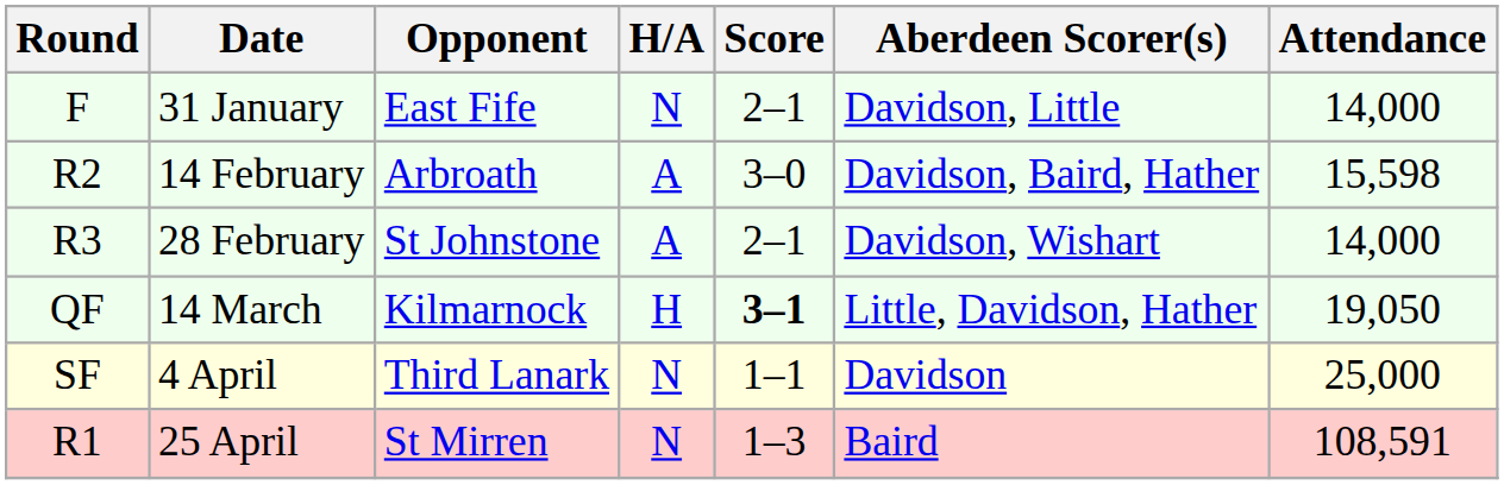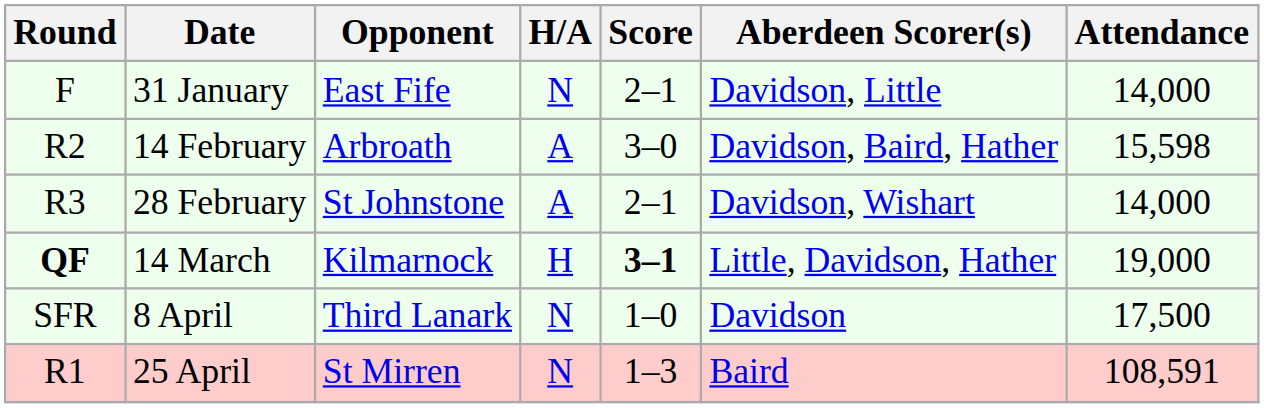 <table class="wikitable" style="text-align:center">
 <tr>
 <th>Round</th>
 <th>Date</th>
 <th>Opponent</th>
 <th>H/A</th>
 <th>Score</th>
 <th>Aberdeen Scorer(s)</th>
 <th>Attendance</th>
 </tr>
 <tr bgcolor=#EEFFEE>
 <td>F</td>
 <td align=left>31 January</td>
 <td align=left><a href='#'>East Fife</a></td>
 <td><a href='#'>N</a></td>
 <td>2–1</td>
 <td align=left><a href='#'>Davidson</a>, <a href='#'>Little</a></td>
 <td>14,000</td>
 </tr>
 <tr bgcolor=#EEFFEE>
 <td>R2</td>
 <td align=left>14 February</td>
 <td align=left><a href='#'>Arbroath</a></td>
 <td><a href='#'>A</a></td>
 <td>3–0</td>
 <td align=left><a href='#'>Davidson</a>, <a href='#'>Baird</a>, <a href='#'>Hather</a></td>
 <td>15,598</td>
 </tr>
 <tr bgcolor=#EEFFEE>
 <td>R3</td>
 <td align=left>28 February</td>
 <td align=left><a href='#'>St Johnstone</a></td>
 <td><a href='#'>A</a></td>
 <td>2–1</td>
 <td align=left><a href='#'>Davidson</a>, <a href='#'>Wishart</a></td>
 <td>14,000</td>
 </tr>
 <tr bgcolor=#EEFFEE>
-<td>QF</td>
+<td><strong>QF</strong></td>
 <td align=left>14 March</td>
 <td align=left><a href='#'>Kilmarnock</a></td>
 <td><a href='#'>H</a></td>
 <td><strong>3–1</strong></td>
 <td align=left><a href='#'>Little</a>, <a href='#'>Davidson</a>, <a href='#'>Hather</a></td>
-<td>19,050</td>
+<td>19,000</td>
 </tr>
-<tr bgcolor=#FFFFDD>
-<td>SF</td>
-<td align=left>4 April</td>
+<tr bgcolor=#EEFFEE>
+<td>SFR</td>
+<td align=left>8 April</td>
 <td align=left><a href='#'>Third Lanark</a></td>
 <td><a href='#'>N</a></td>
-<td>1–1</td>
+<td>1–0</td>
 <td align=left><a href='#'>Davidson</a></td>
-<td>25,000</td>
+<td>17,500</td>
 </tr>
 <tr bgcolor=#FFCCCC>
 <td>R1</td>
 <td align=left>25 April</td>
 <td align=left><a href='#'>St Mirren</a></td>
 <td><a href='#'>N</a></td>
 <td>1–3</td>
 <td align=left><a href='#'>Baird</a></td>
 <td>108,591</td>
 </tr>
 <tr>
 </tr>
 </table>
